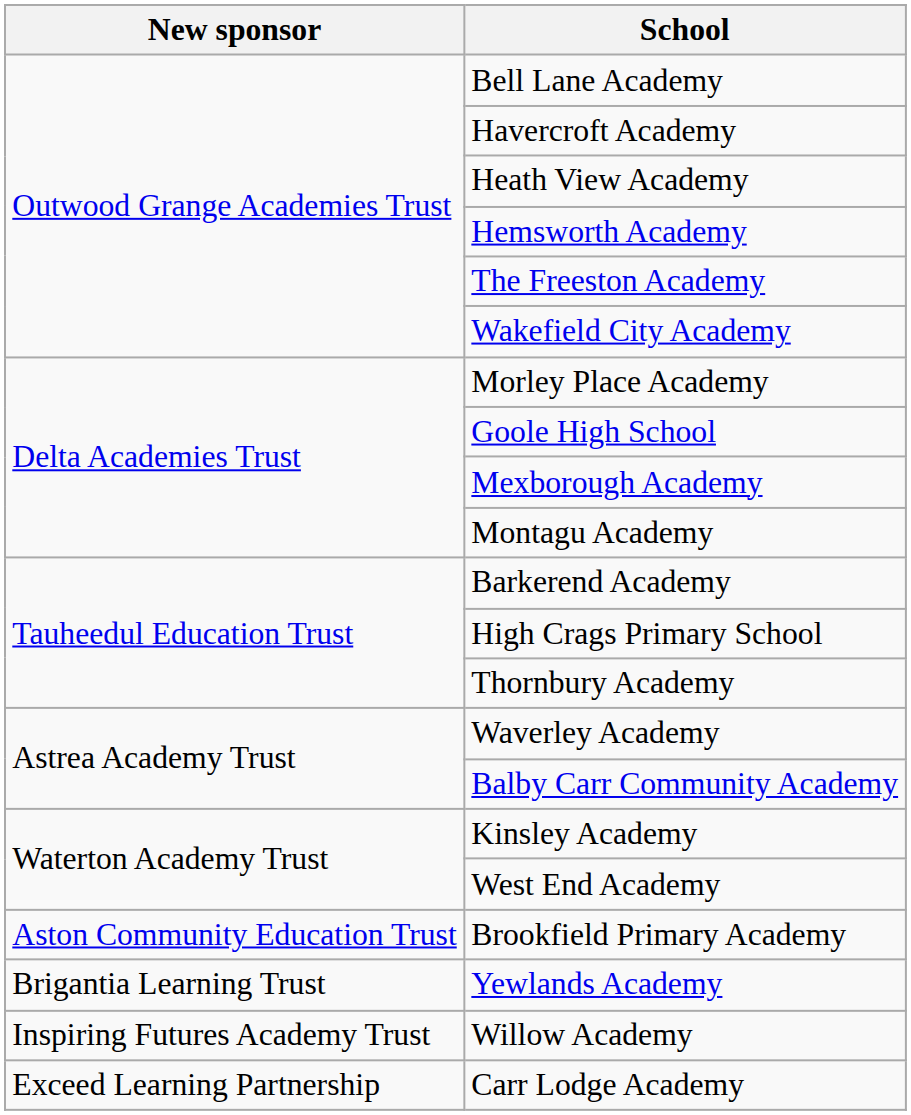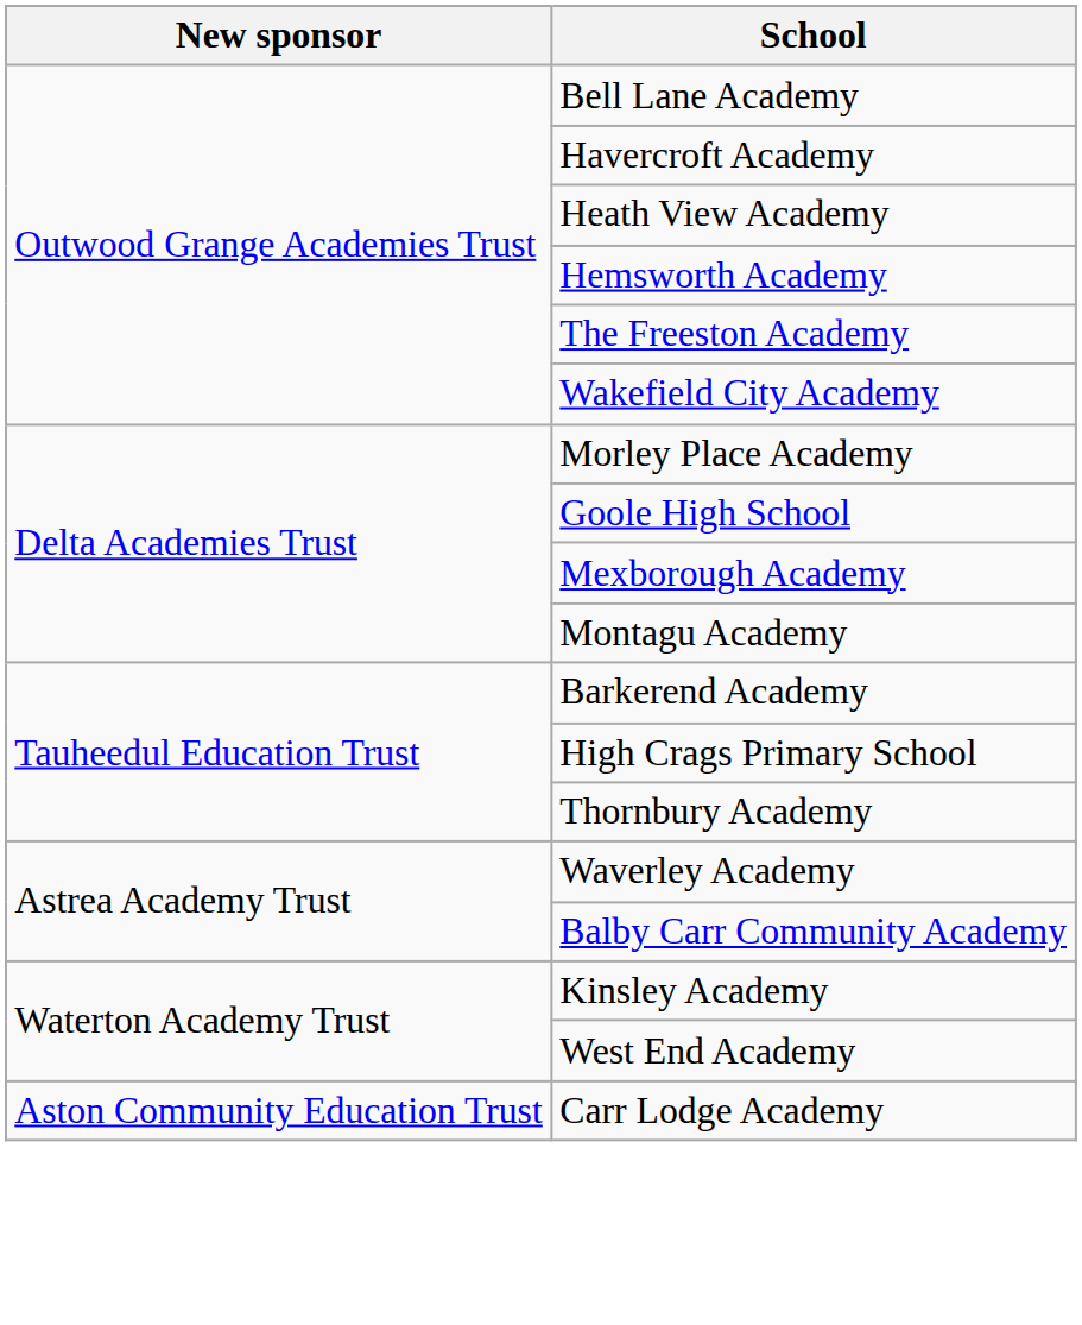 <table class="wikitable">
 <tr>
 <th>New sponsor</th>
 <th>School</th>
 </tr>
 <tr>
 <td rowspan="6"><a href='#'>Outwood Grange Academies Trust</a></td>
 <td>Bell Lane Academy</td>
 </tr>
 <tr>
 <td>Havercroft Academy</td>
 </tr>
 <tr>
 <td>Heath View Academy</td>
 </tr>
 <tr>
 <td><a href='#'>Hemsworth Academy</a></td>
 </tr>
 <tr>
 <td><a href='#'>The Freeston Academy</a></td>
 </tr>
 <tr>
 <td><a href='#'>Wakefield City Academy</a></td>
 </tr>
 <tr>
 <td rowspan="4"><a href='#'>Delta Academies Trust</a></td>
 <td>Morley Place Academy</td>
 </tr>
 <tr>
 <td><a href='#'>Goole High School</a></td>
 </tr>
 <tr>
 <td><a href='#'>Mexborough Academy</a></td>
 </tr>
 <tr>
 <td>Montagu Academy</td>
 </tr>
 <tr>
 <td rowspan="3"><a href='#'>Tauheedul Education Trust</a></td>
 <td>Barkerend Academy</td>
 </tr>
 <tr>
 <td>High Crags Primary School</td>
 </tr>
 <tr>
 <td>Thornbury Academy</td>
 </tr>
 <tr>
 <td rowspan="2">Astrea Academy Trust</td>
 <td>Waverley Academy</td>
 </tr>
 <tr>
 <td><a href='#'>Balby Carr Community Academy</a></td>
 </tr>
 <tr>
 <td rowspan="2">Waterton Academy Trust</td>
 <td>Kinsley Academy</td>
 </tr>
 <tr>
 <td>West End Academy</td>
 </tr>
 <tr>
 <td><a href='#'>Aston Community Education Trust</a></td>
-<td>Brookfield Primary Academy</td>
-</tr>
-<tr>
-<td>Brigantia Learning Trust</td>
-<td><a href='#'>Yewlands Academy</a></td>
-</tr>
-<tr>
-<td>Inspiring Futures Academy Trust</td>
-<td>Willow Academy</td>
-</tr>
-<tr>
-<td>Exceed Learning Partnership</td>
 <td>Carr Lodge Academy</td>
 </tr>
 </table>
